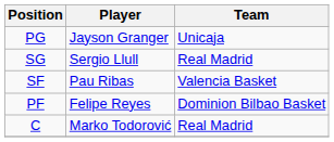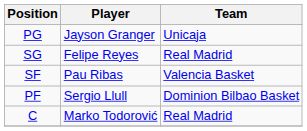 <table class="wikitable sortable">
 <tr>
 <th align="center">Position</th>
 <th align="center">Player</th>
 <th align="center">Team</th>
 </tr>
 <tr>
 <td align=center><a href='#'>PG</a></td>
 <td> <a href='#'>Jayson Granger</a></td>
 <td><a href='#'>Unicaja</a></td>
 </tr>
 <tr>
 <td align=center><a href='#'>SG</a></td>
-<td> <a href='#'>Sergio Llull</a></td>
+<td> <a href='#'>Felipe Reyes</a></td>
 <td><a href='#'>Real Madrid</a></td>
 </tr>
 <tr>
 <td align=center><a href='#'>SF</a></td>
 <td> <a href='#'>Pau Ribas</a></td>
 <td><a href='#'>Valencia Basket</a></td>
 </tr>
 <tr>
 <td align=center><a href='#'>PF</a></td>
-<td> <a href='#'>Felipe Reyes</a></td>
+<td> <a href='#'>Sergio Llull</a></td>
 <td><a href='#'>Dominion Bilbao Basket</a></td>
 </tr>
 <tr>
 <td align=center><a href='#'>C</a></td>
 <td> <a href='#'>Marko Todorović</a></td>
 <td><a href='#'>Real Madrid</a></td>
 </tr>
 <tr>
 </tr>
 </table>
